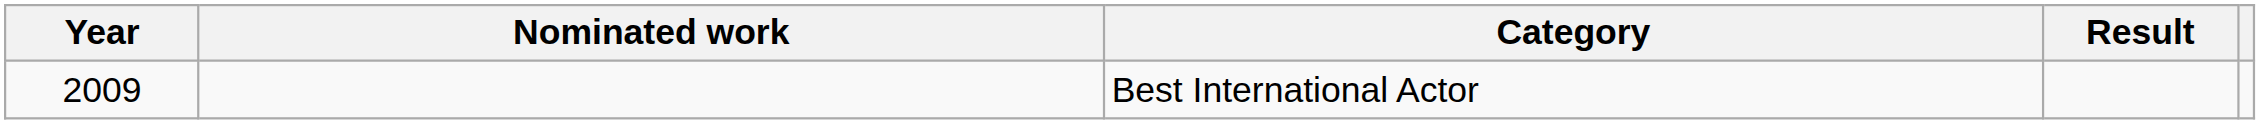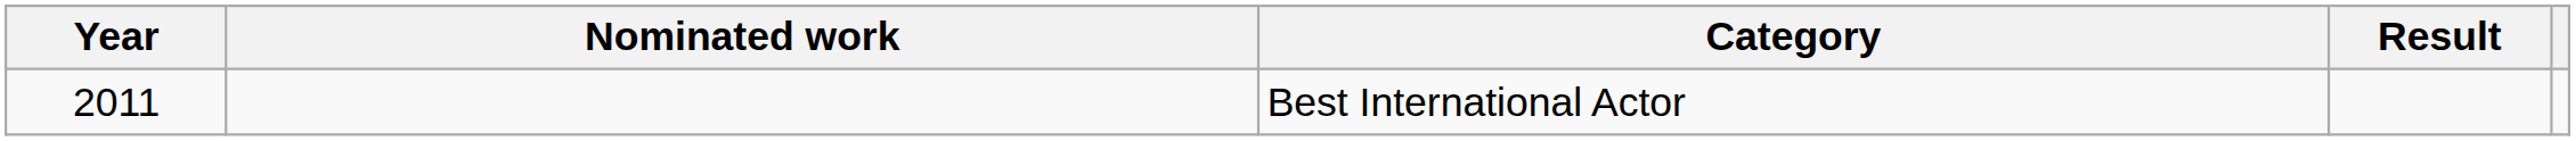 <table class=wikitable>
 <tr>
 <th scope="col" style="width:5em;">Year</th>
 <th scope="col" style="width:25em;">Nominated work</th>
 <th scope="col" style="width:26em;">Category</th>
 <th scope="col" style="width:5em;">Result</th>
 <th></th>
 </tr>
 <tr>
-<td align="center">2009</td>
+<td align="center">2011</td>
 <td></td>
 <td>Best International Actor</td>
 <td></td>
 <td align="center"></td>
 </tr>
 </table>
